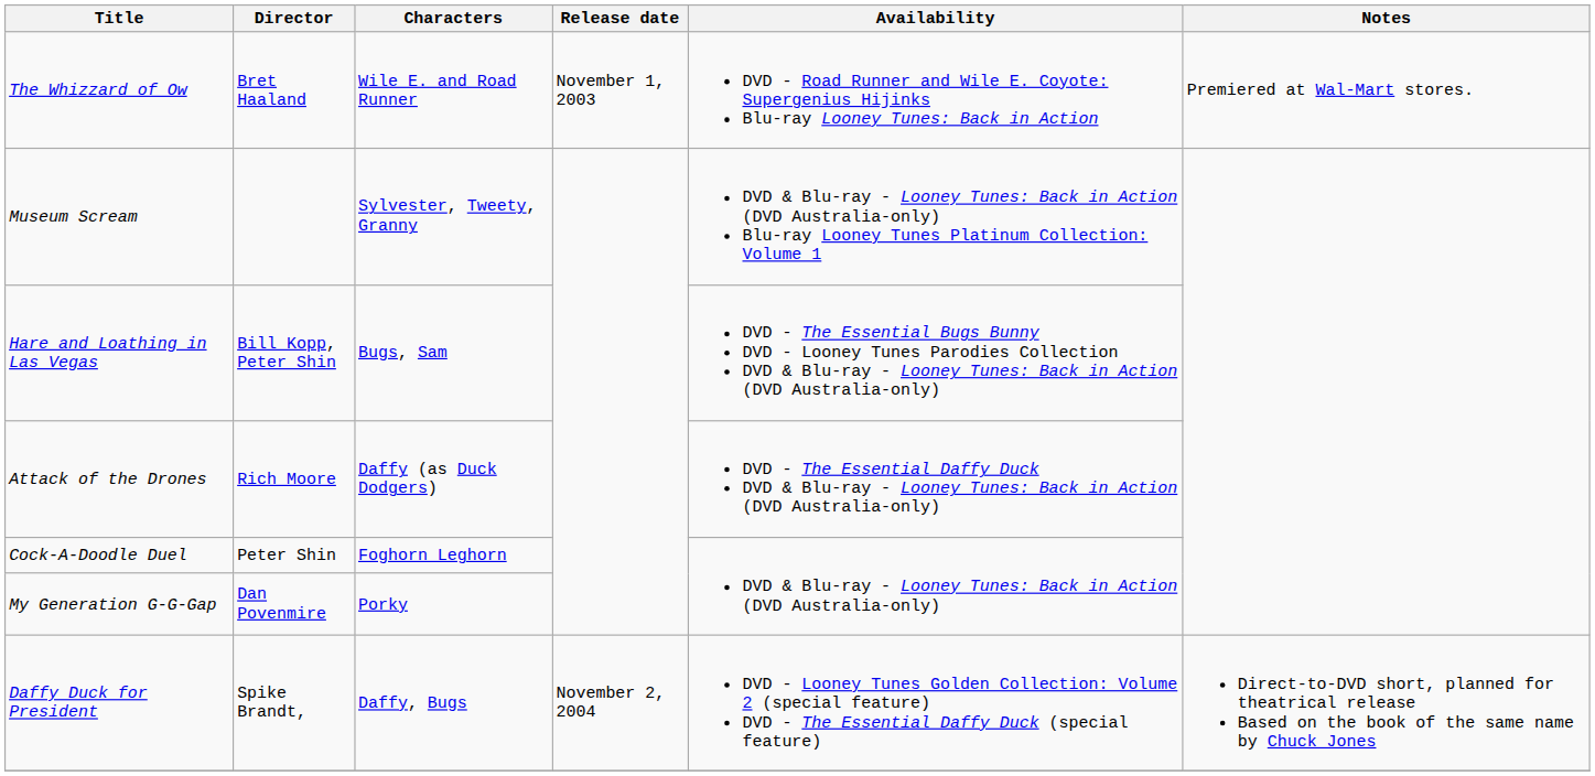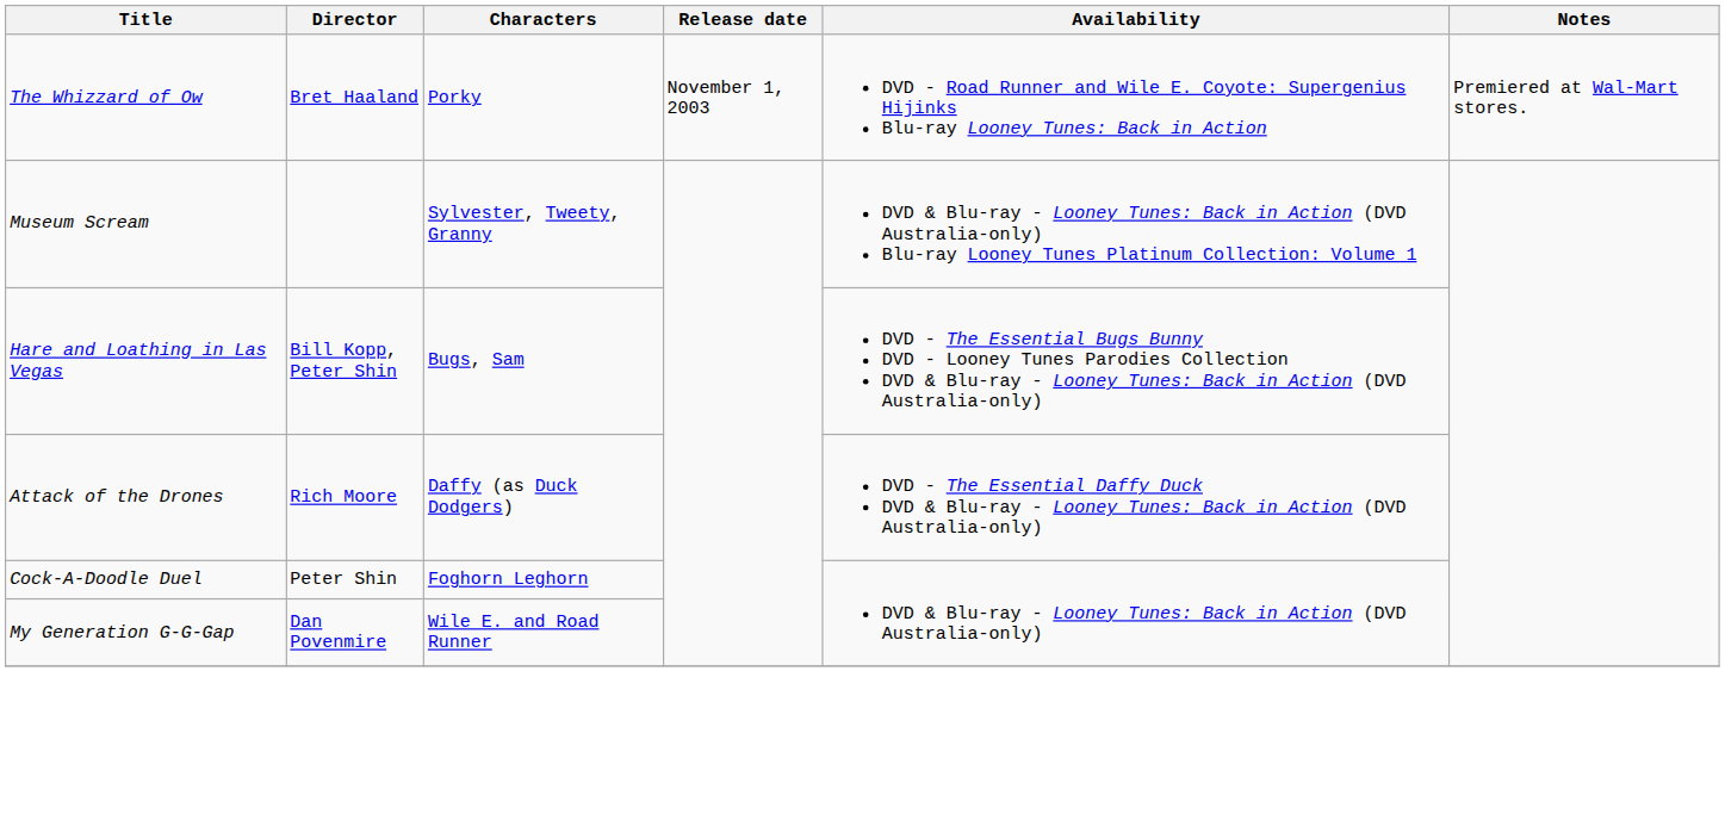 <table class="wikitable sortable">
 <tr>
 <th>Title</th>
 <th>Director</th>
 <th>Characters</th>
 <th>Release date</th>
 <th>Availability</th>
 <th>Notes</th>
 </tr>
 <tr>
 <td><em><a href='#'>The Whizzard of Ow</a></em></td>
 <td><a href='#'>Bret Haaland</a></td>
-<td><a href='#'>Wile E. and Road Runner</a></td>
+<td><a href='#'>Porky</a></td>
 <td>November 1, 2003</td>
 <td><br><ul><li>DVD - <a href='#'>Road Runner and Wile E. Coyote: Supergenius Hijinks</a></li><li>Blu-ray <em><a href='#'>Looney Tunes: Back in Action</a></em></li></ul></td>
 <td>Premiered at <a href='#'>Wal-Mart</a> stores.</td>
 </tr>
 <tr>
 <td><em>Museum Scream</em></td>
 <td></td>
 <td><a href='#'>Sylvester</a>, <a href='#'>Tweety</a>, <a href='#'>Granny</a></td>
 <td rowspan="5"></td>
 <td><br><ul><li>DVD & Blu-ray - <em><a href='#'>Looney Tunes: Back in Action</a></em> (DVD Australia-only)</li><li>Blu-ray <a href='#'>Looney Tunes Platinum Collection: Volume 1</a></li></ul></td>
 <td rowspan="5"></td>
 </tr>
 <tr>
 <td><em><a href='#'>Hare and Loathing in Las Vegas</a></em></td>
 <td><a href='#'>Bill Kopp</a>,<br><a href='#'>Peter Shin</a></td>
 <td><a href='#'>Bugs</a>, <a href='#'>Sam</a></td>
 <td><br><ul><li>DVD - <em><a href='#'>The Essential Bugs Bunny</a></em></li><li>DVD - Looney Tunes Parodies Collection</li><li>DVD & Blu-ray - <em><a href='#'>Looney Tunes: Back in Action</a></em> (DVD Australia-only)</li></ul></td>
 </tr>
 <tr>
 <td><em>Attack of the Drones</em></td>
 <td><a href='#'>Rich Moore</a></td>
 <td><a href='#'>Daffy</a> (as <a href='#'>Duck Dodgers</a>)</td>
 <td><br><ul><li>DVD - <em><a href='#'>The Essential Daffy Duck</a></em></li><li>DVD & Blu-ray - <em><a href='#'>Looney Tunes: Back in Action</a></em> (DVD Australia-only)</li></ul></td>
 </tr>
 <tr>
 <td><em>Cock-A-Doodle Duel</em></td>
 <td>Peter Shin</td>
 <td><a href='#'>Foghorn Leghorn</a></td>
 <td rowspan="2"><br><ul><li>DVD & Blu-ray - <em><a href='#'>Looney Tunes: Back in Action</a></em> (DVD Australia-only)</li></ul></td>
 </tr>
 <tr>
 <td><em>My Generation G-G-Gap</em></td>
 <td><a href='#'>Dan Povenmire</a></td>
-<td><a href='#'>Porky</a></td>
-</tr>
-<tr>
-<td><em><a href='#'>Daffy Duck for President</a></em></td>
-<td>Spike Brandt,<br></td>
-<td><a href='#'>Daffy</a>, <a href='#'>Bugs</a></td>
-<td>November 2, 2004</td>
-<td><br><ul><li>DVD - <a href='#'>Looney Tunes Golden Collection: Volume 2</a> (special feature)</li><li>DVD - <em><a href='#'>The Essential Daffy Duck</a></em> (special feature)</li></ul></td>
-<td><br><ul><li>Direct-to-DVD short, planned for theatrical release</li><li>Based on the book of the same name by <a href='#'>Chuck Jones</a></li></ul></td>
+<td><a href='#'>Wile E. and Road Runner</a></td>
 </tr>
 <tr>
 </tr>
 </table>
